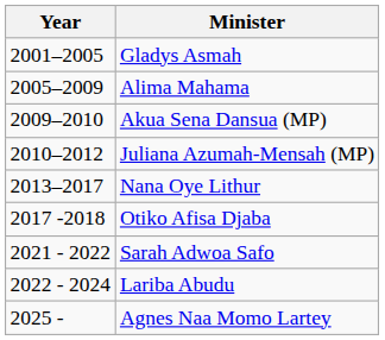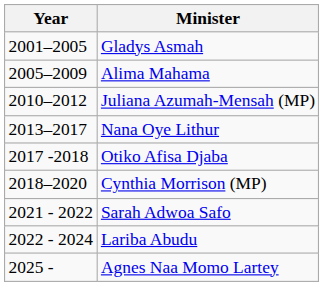 <table class="wikitable">
 <tr>
 <th>Year</th>
 <th>Minister</th>
 </tr>
 <tr>
 <td>2001–2005</td>
 <td><a href='#'>Gladys Asmah</a></td>
 </tr>
 <tr>
 <td>2005–2009</td>
 <td><a href='#'>Alima Mahama</a></td>
 </tr>
 <tr>
-<td>2009–2010</td>
-<td><a href='#'>Akua Sena Dansua</a> (MP)</td>
-</tr>
-<tr>
 <td>2010–2012</td>
 <td><a href='#'>Juliana Azumah-Mensah</a> (MP)</td>
 </tr>
 <tr>
 <td>2013–2017</td>
 <td><a href='#'>Nana Oye Lithur</a></td>
 </tr>
 <tr>
 <td>2017 -2018</td>
 <td><a href='#'>Otiko Afisa Djaba</a></td>
+</tr>
+<tr>
+<td>2018–2020</td>
+<td><a href='#'>Cynthia Morrison</a> (MP)</td>
 </tr>
 <tr>
 <td>2021 - 2022</td>
 <td><a href='#'>Sarah Adwoa Safo</a></td>
 </tr>
 <tr>
 <td>2022 - 2024</td>
 <td><a href='#'>Lariba Abudu</a></td>
 </tr>
 <tr>
 <td>2025 -</td>
 <td><a href='#'>Agnes Naa Momo Lartey</a></td>
 </tr>
 </table>
